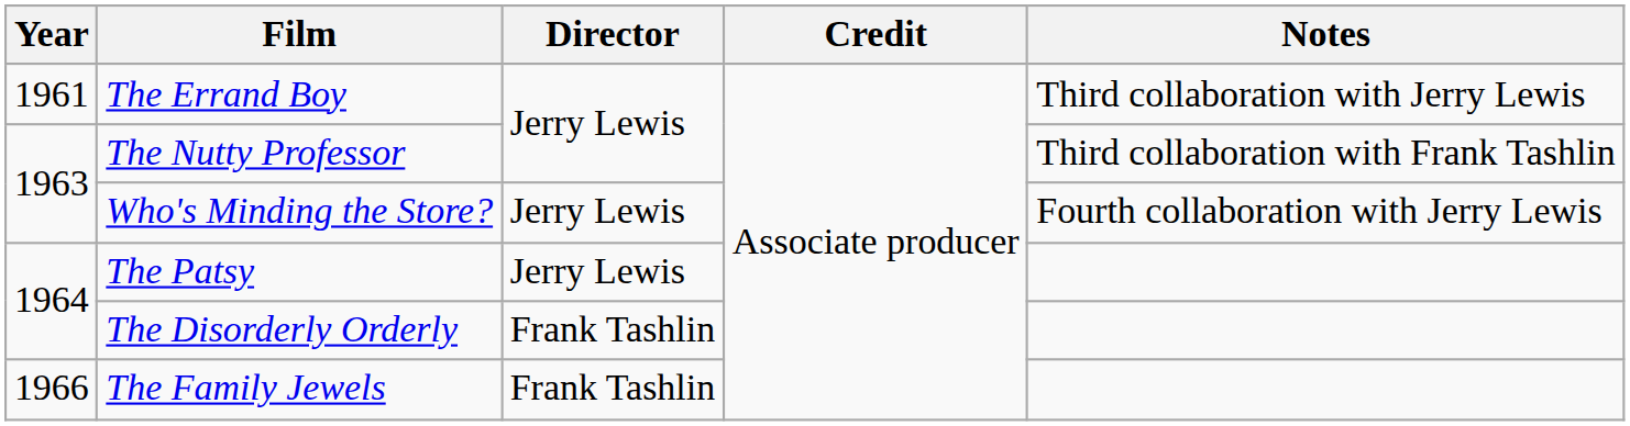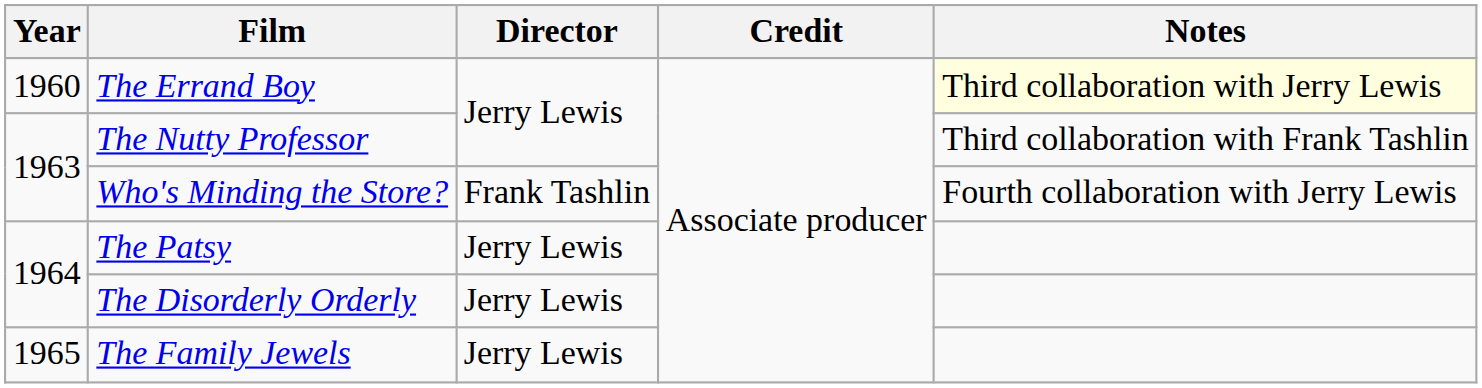 <table class="wikitable">
 <tr>
 <th>Year</th>
 <th>Film</th>
 <th>Director</th>
 <th>Credit</th>
 <th>Notes</th>
 </tr>
 <tr>
-<td>1961</td>
+<td>1960</td>
 <td><em><a href='#'>The Errand Boy</a></em></td>
 <td rowspan=2>Jerry Lewis</td>
 <td rowspan=6>Associate producer</td>
-<td>Third collaboration with Jerry Lewis</td>
+<td style="background: lightyellow;">Third collaboration with Jerry Lewis</td>
 </tr>
 <tr>
 <td rowspan=2>1963</td>
 <td><em><a href='#'>The Nutty Professor</a></em></td>
 <td>Third collaboration with Frank Tashlin</td>
 </tr>
 <tr>
 <td><em><a href='#'>Who's Minding the Store?</a></em></td>
-<td>Jerry Lewis</td>
+<td>Frank Tashlin</td>
 <td>Fourth collaboration with Jerry Lewis</td>
 </tr>
 <tr>
 <td rowspan=2>1964</td>
 <td><em><a href='#'>The Patsy</a></em></td>
 <td>Jerry Lewis</td>
 <td></td>
 </tr>
 <tr>
 <td><em><a href='#'>The Disorderly Orderly</a></em></td>
-<td>Frank Tashlin</td>
+<td>Jerry Lewis</td>
 <td></td>
 </tr>
 <tr>
-<td>1966</td>
+<td>1965</td>
 <td><em><a href='#'>The Family Jewels</a></em></td>
-<td>Frank Tashlin</td>
+<td>Jerry Lewis</td>
 <td></td>
 </tr>
 </table>
